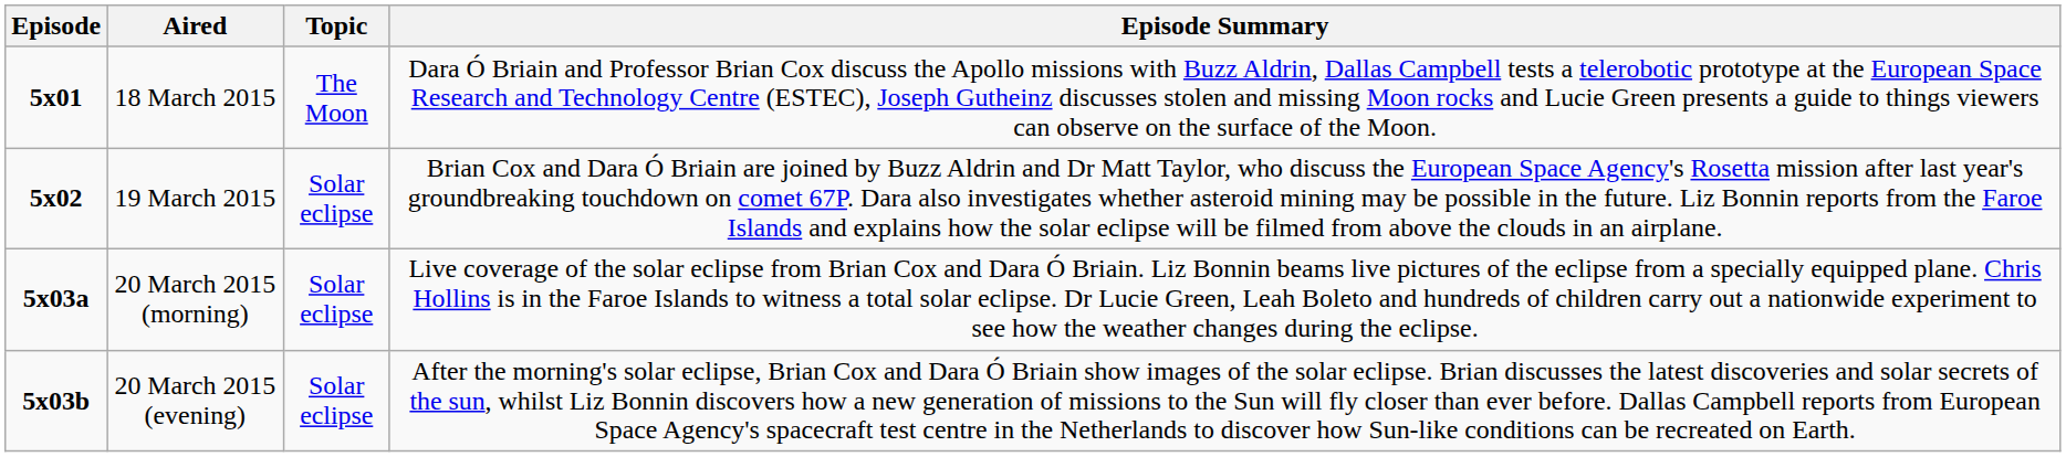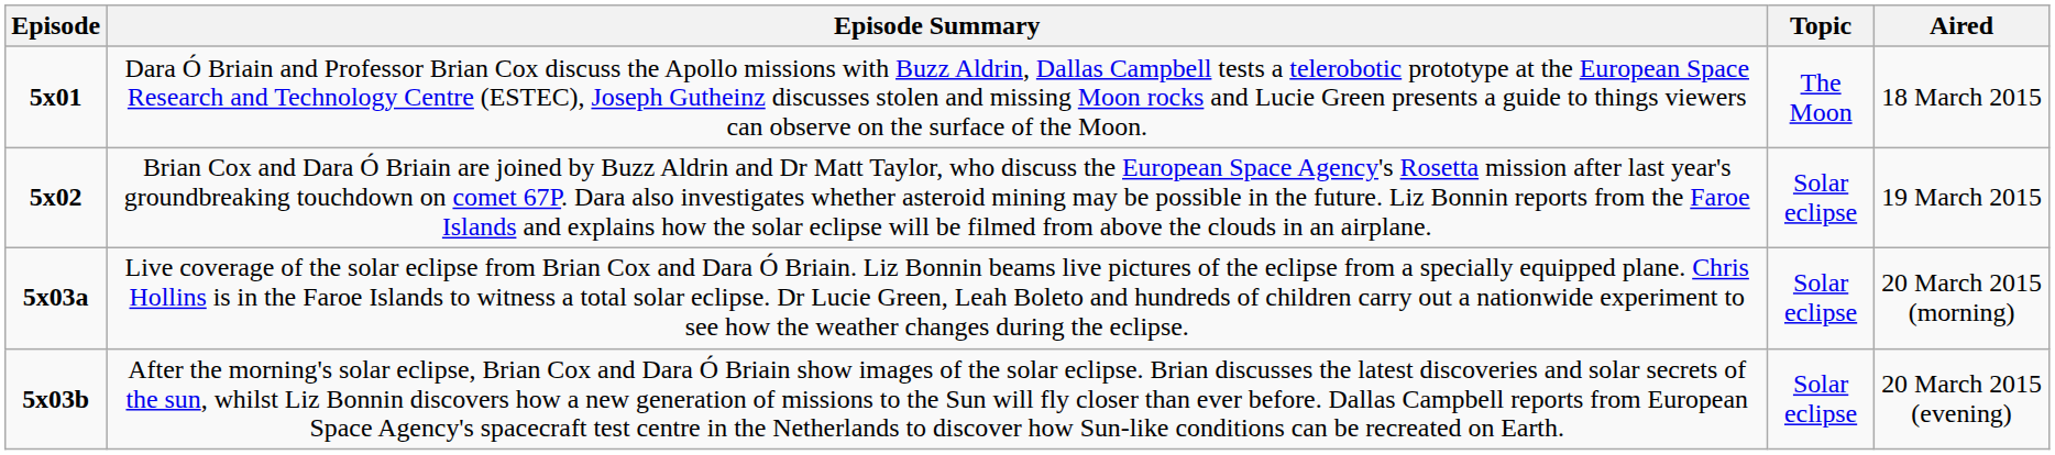 <table class="wikitable" style="text-align:center;">
 <tr>
 <th>Episode</th>
+<th>Episode Summary</th>
+<th>Topic</th>
 <th>Aired</th>
-<th>Topic</th>
-<th>Episode Summary</th>
 </tr>
 <tr>
 <td><strong>5x01</strong></td>
+<td>Dara Ó Briain and Professor Brian Cox discuss the Apollo missions with <a href='#'>Buzz Aldrin</a>, <a href='#'>Dallas Campbell</a> tests a <a href='#'>telerobotic</a> prototype at the <a href='#'>European Space Research and Technology Centre</a> (ESTEC), <a href='#'>Joseph Gutheinz</a> discusses stolen and missing <a href='#'>Moon rocks</a> and Lucie Green presents a guide to things viewers can observe on the surface of the Moon.</td>
+<td><a href='#'>The Moon</a></td>
 <td>18 March 2015</td>
-<td><a href='#'>The Moon</a></td>
-<td>Dara Ó Briain and Professor Brian Cox discuss the Apollo missions with <a href='#'>Buzz Aldrin</a>, <a href='#'>Dallas Campbell</a> tests a <a href='#'>telerobotic</a> prototype at the <a href='#'>European Space Research and Technology Centre</a> (ESTEC), <a href='#'>Joseph Gutheinz</a> discusses stolen and missing <a href='#'>Moon rocks</a> and Lucie Green presents a guide to things viewers can observe on the surface of the Moon.</td>
 </tr>
 <tr>
 <td><strong>5x02</strong></td>
+<td>Brian Cox and Dara Ó Briain are joined by Buzz Aldrin and Dr Matt Taylor, who discuss the <a href='#'>European Space Agency</a>'s <a href='#'>Rosetta</a> mission after last year's groundbreaking touchdown on <a href='#'>comet 67P</a>. Dara also investigates whether asteroid mining may be possible in the future. Liz Bonnin reports from the <a href='#'>Faroe Islands</a> and explains how the solar eclipse will be filmed from above the clouds in an airplane.</td>
+<td><a href='#'>Solar eclipse</a></td>
 <td>19 March 2015</td>
-<td><a href='#'>Solar eclipse</a></td>
-<td>Brian Cox and Dara Ó Briain are joined by Buzz Aldrin and Dr Matt Taylor, who discuss the <a href='#'>European Space Agency</a>'s <a href='#'>Rosetta</a> mission after last year's groundbreaking touchdown on <a href='#'>comet 67P</a>. Dara also investigates whether asteroid mining may be possible in the future. Liz Bonnin reports from the <a href='#'>Faroe Islands</a> and explains how the solar eclipse will be filmed from above the clouds in an airplane.</td>
 </tr>
 <tr>
 <td><strong>5x03a</strong></td>
+<td>Live coverage of the solar eclipse from Brian Cox and Dara Ó Briain. Liz Bonnin beams live pictures of the eclipse from a specially equipped plane. <a href='#'>Chris Hollins</a> is in the Faroe Islands to witness a total solar eclipse. Dr Lucie Green, Leah Boleto and hundreds of children carry out a nationwide experiment to see how the weather changes during the eclipse.</td>
+<td><a href='#'>Solar eclipse</a></td>
 <td>20 March 2015 (morning)</td>
-<td><a href='#'>Solar eclipse</a></td>
-<td>Live coverage of the solar eclipse from Brian Cox and Dara Ó Briain. Liz Bonnin beams live pictures of the eclipse from a specially equipped plane. <a href='#'>Chris Hollins</a> is in the Faroe Islands to witness a total solar eclipse. Dr Lucie Green, Leah Boleto and hundreds of children carry out a nationwide experiment to see how the weather changes during the eclipse.</td>
 </tr>
 <tr>
 <td><strong>5x03b</strong></td>
+<td>After the morning's solar eclipse, Brian Cox and Dara Ó Briain show images of the solar eclipse. Brian discusses the latest discoveries and solar secrets of <a href='#'>the sun</a>, whilst Liz Bonnin discovers how a new generation of missions to the Sun will fly closer than ever before. Dallas Campbell reports from European Space Agency's spacecraft test centre in the Netherlands to discover how Sun-like conditions can be recreated on Earth.</td>
+<td><a href='#'>Solar eclipse</a></td>
 <td>20 March 2015 (evening)</td>
-<td><a href='#'>Solar eclipse</a></td>
-<td>After the morning's solar eclipse, Brian Cox and Dara Ó Briain show images of the solar eclipse. Brian discusses the latest discoveries and solar secrets of <a href='#'>the sun</a>, whilst Liz Bonnin discovers how a new generation of missions to the Sun will fly closer than ever before. Dallas Campbell reports from European Space Agency's spacecraft test centre in the Netherlands to discover how Sun-like conditions can be recreated on Earth.</td>
 </tr>
 </table>
